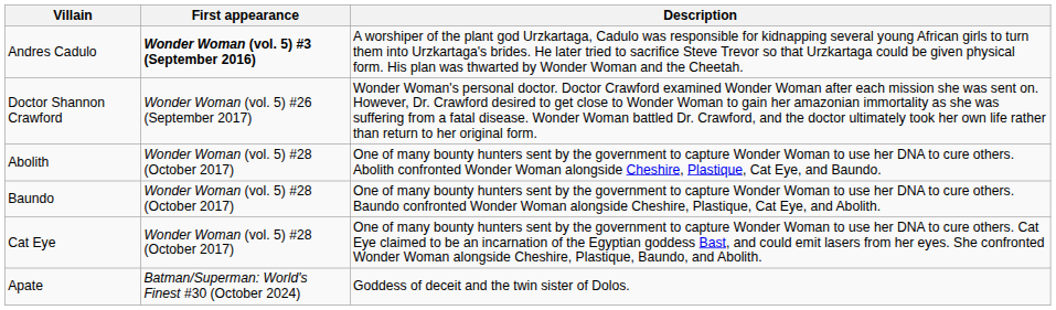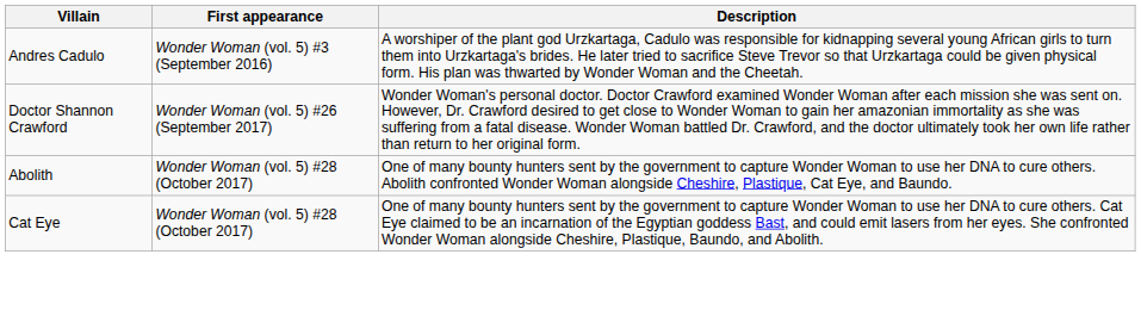 <table class="wikitable">
 <tr>
 <th width="13%">Villain</th>
 <th width="20%">First appearance</th>
 <th width="67%">Description</th>
 </tr>
 <tr>
 <td>Andres Cadulo</td>
-<td><strong><em>Wonder Woman</em> (vol. 5) #3 (September 2016)</strong></td>
+<td><em>Wonder Woman</em> (vol. 5) #3 (September 2016)</td>
 <td>A worshiper of the plant god Urzkartaga, Cadulo was responsible for kidnapping several young African girls to turn them into Urzkartaga's brides. He later tried to sacrifice Steve Trevor so that Urzkartaga could be given physical form. His plan was thwarted by Wonder Woman and the Cheetah.</td>
 </tr>
 <tr>
 <td>Doctor Shannon Crawford</td>
 <td><em>Wonder Woman</em> (vol. 5) #26 (September 2017)</td>
 <td>Wonder Woman's personal doctor. Doctor Crawford examined Wonder Woman after each mission she was sent on. However, Dr. Crawford desired to get close to Wonder Woman to gain her amazonian immortality as she was suffering from a fatal disease. Wonder Woman battled Dr. Crawford, and the doctor ultimately took her own life rather than return to her original form.</td>
 </tr>
 <tr>
 <td>Abolith</td>
 <td><em>Wonder Woman</em> (vol. 5) #28 (October 2017)</td>
 <td>One of many bounty hunters sent by the government to capture Wonder Woman to use her DNA to cure others. Abolith confronted Wonder Woman alongside <a href='#'>Cheshire</a>, <a href='#'>Plastique</a>, Cat Eye, and Baundo.</td>
 </tr>
 <tr>
-<td>Baundo</td>
-<td><em>Wonder Woman</em> (vol. 5) #28 (October 2017)</td>
-<td>One of many bounty hunters sent by the government to capture Wonder Woman to use her DNA to cure others. Baundo confronted Wonder Woman alongside Cheshire, Plastique, Cat Eye, and Abolith.</td>
-</tr>
-<tr>
 <td>Cat Eye</td>
 <td><em>Wonder Woman</em> (vol. 5) #28 (October 2017)</td>
 <td>One of many bounty hunters sent by the government to capture Wonder Woman to use her DNA to cure others. Cat Eye claimed to be an incarnation of the Egyptian goddess <a href='#'>Bast</a>, and could emit lasers from her eyes. She confronted Wonder Woman alongside Cheshire, Plastique, Baundo, and Abolith.</td>
 </tr>
-<tr>
-<td>Apate</td>
-<td><em>Batman/Superman: World's Finest</em> #30 (October 2024)</td>
-<td>Goddess of deceit and the twin sister of Dolos.</td>
-</tr>
 </table>
